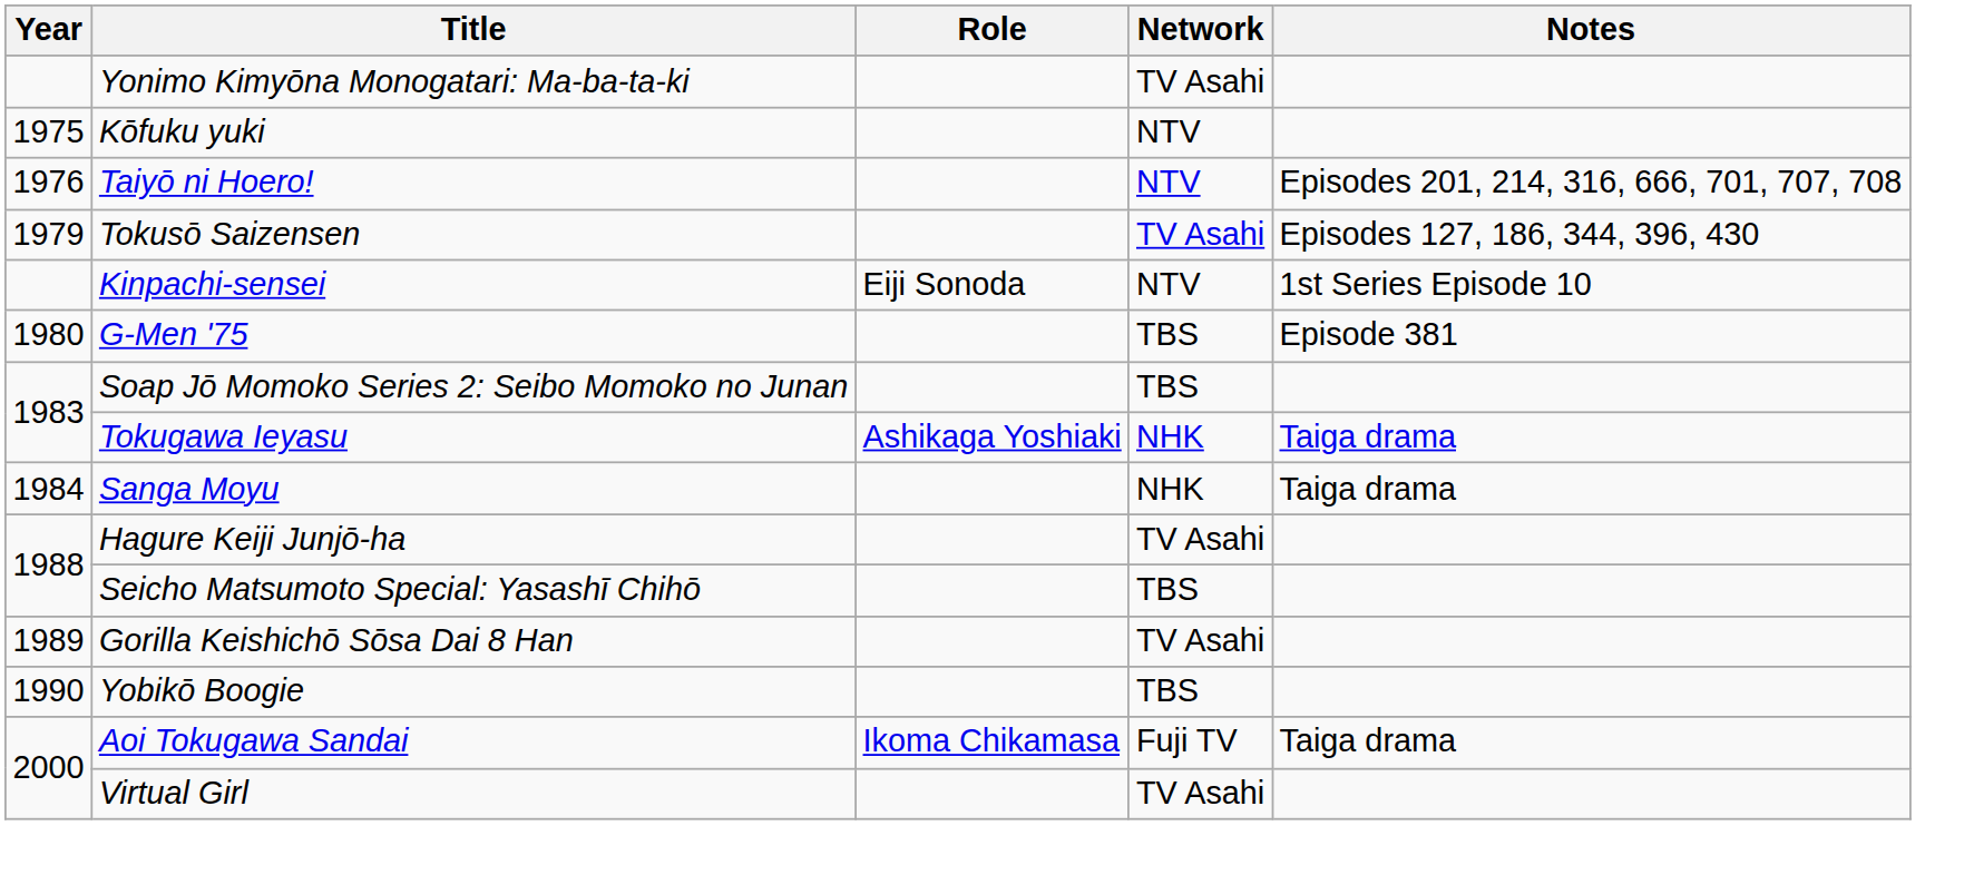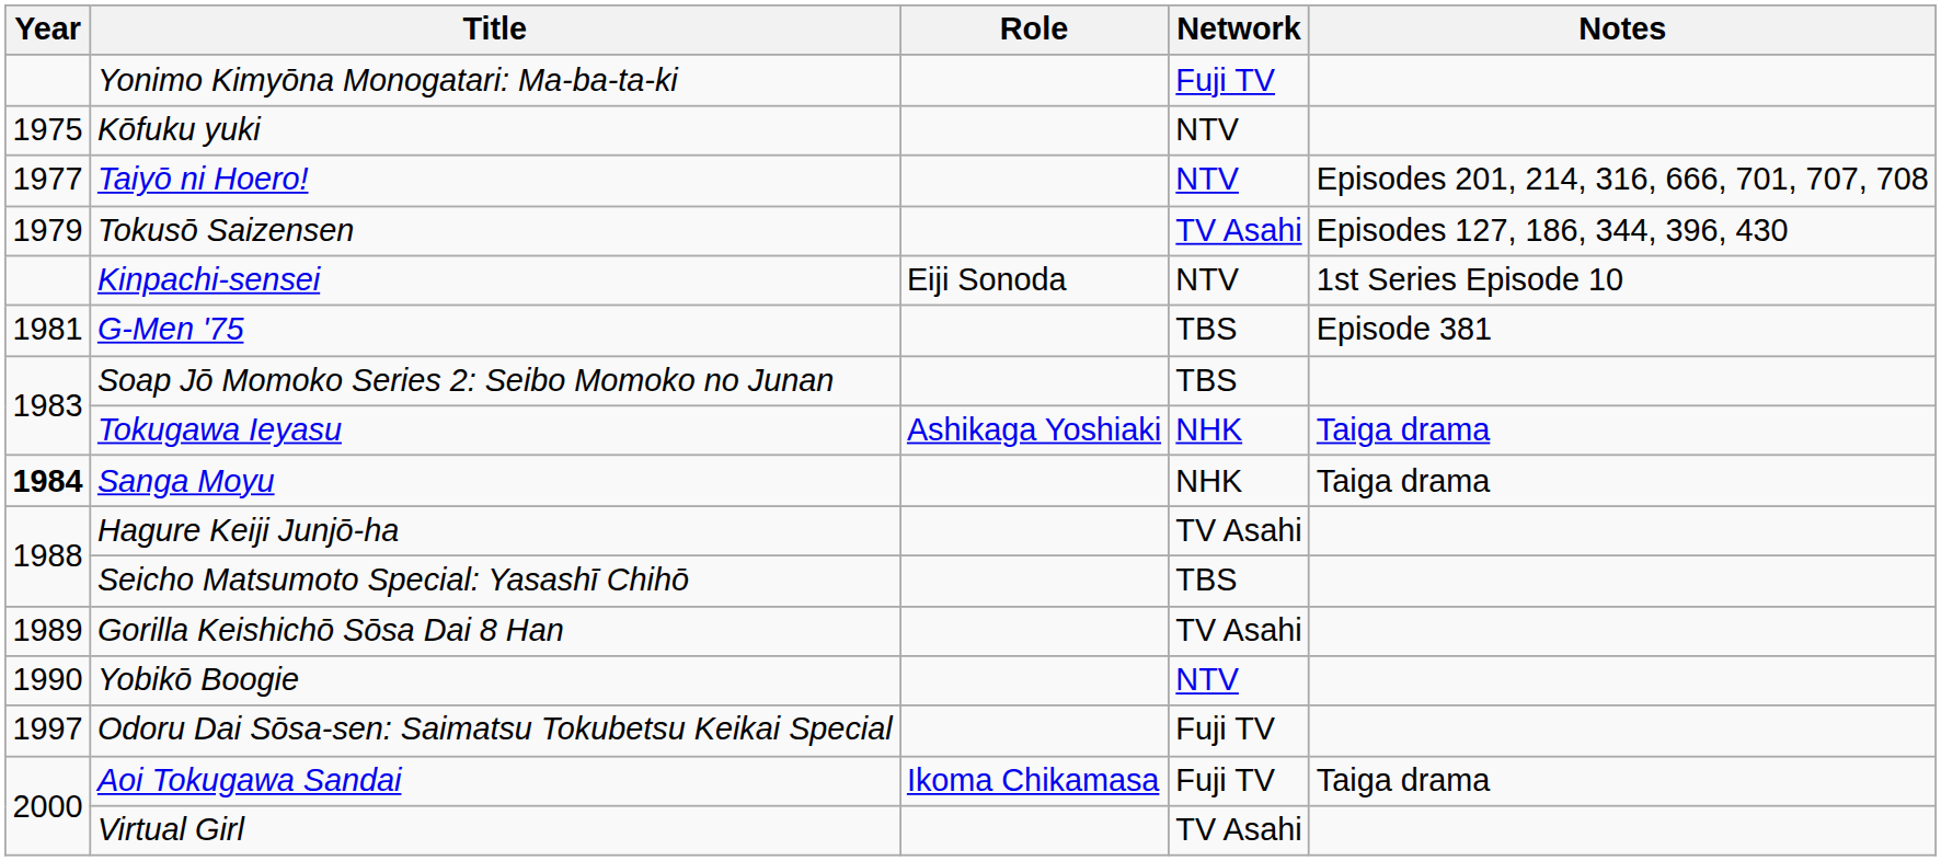 <table class="wikitable">
 <tr>
 <th>Year</th>
 <th>Title</th>
 <th>Role</th>
 <th>Network</th>
 <th>Notes</th>
 </tr>
 <tr>
 <td></td>
 <td><em>Yonimo Kimyōna Monogatari: Ma-ba-ta-ki</em></td>
 <td></td>
-<td>TV Asahi</td>
+<td><a href='#'>Fuji TV</a></td>
 <td></td>
 </tr>
 <tr>
 <td>1975</td>
 <td><em>Kōfuku yuki</em></td>
 <td></td>
 <td>NTV</td>
 <td></td>
 </tr>
 <tr>
-<td>1976</td>
+<td>1977</td>
 <td><em><a href='#'>Taiyō ni Hoero!</a></em></td>
 <td></td>
 <td><a href='#'>NTV</a></td>
 <td>Episodes 201, 214, 316, 666, 701, 707, 708</td>
 </tr>
 <tr>
 <td>1979</td>
 <td><em>Tokusō Saizensen</em></td>
 <td></td>
 <td><a href='#'>TV Asahi</a></td>
 <td>Episodes 127, 186, 344, 396, 430</td>
 </tr>
 <tr>
 <td></td>
 <td><em><a href='#'>Kinpachi-sensei</a></em></td>
 <td>Eiji Sonoda</td>
 <td>NTV</td>
 <td>1st Series Episode 10</td>
 </tr>
 <tr>
-<td>1980</td>
+<td>1981</td>
 <td><em><a href='#'>G-Men '75</a></em></td>
 <td></td>
 <td>TBS</td>
 <td>Episode 381</td>
 </tr>
 <tr>
 <td rowspan="2">1983</td>
 <td><em>Soap Jō Momoko Series 2: Seibo Momoko no Junan</em></td>
 <td></td>
 <td>TBS</td>
 <td></td>
 </tr>
 <tr>
 <td><em><a href='#'>Tokugawa Ieyasu</a></em></td>
 <td><a href='#'>Ashikaga Yoshiaki</a></td>
 <td><a href='#'>NHK</a></td>
 <td><a href='#'>Taiga drama</a></td>
 </tr>
 <tr>
-<td>1984</td>
+<td><strong>1984</strong></td>
 <td><em><a href='#'>Sanga Moyu</a></em></td>
 <td></td>
 <td>NHK</td>
 <td>Taiga drama</td>
 </tr>
 <tr>
 <td rowspan="2">1988</td>
 <td><em>Hagure Keiji Junjō-ha</em></td>
 <td></td>
 <td>TV Asahi</td>
 <td></td>
 </tr>
 <tr>
 <td><em>Seicho Matsumoto Special: Yasashī Chihō</em></td>
 <td></td>
 <td>TBS</td>
 <td></td>
 </tr>
 <tr>
 <td>1989</td>
 <td><em>Gorilla Keishichō Sōsa Dai 8 Han</em></td>
 <td></td>
 <td>TV Asahi</td>
 <td></td>
 </tr>
 <tr>
 <td>1990</td>
 <td><em>Yobikō Boogie</em></td>
 <td></td>
-<td>TBS</td>
+<td><a href='#'>NTV</a></td>
+<td></td>
+</tr>
+<tr>
+<td>1997</td>
+<td><em>Odoru Dai Sōsa-sen: Saimatsu Tokubetsu Keikai Special</em></td>
+<td></td>
+<td>Fuji TV</td>
 <td></td>
 </tr>
 <tr>
 <td rowspan="2">2000</td>
 <td><em><a href='#'>Aoi Tokugawa Sandai</a></em></td>
 <td><a href='#'>Ikoma Chikamasa</a></td>
 <td>Fuji TV</td>
 <td>Taiga drama</td>
 </tr>
 <tr>
 <td><em>Virtual Girl</em></td>
 <td></td>
 <td>TV Asahi</td>
 <td></td>
 </tr>
 </table>
